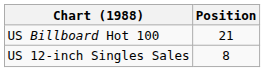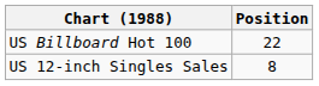 <table class="wikitable sortable">
 <tr>
 <th>Chart (1988)</th>
 <th>Position</th>
 </tr>
 <tr>
 <td>US <em>Billboard</em> Hot 100</td>
-<td style="text-align:center;">21</td>
+<td style="text-align:center;">22</td>
 </tr>
 <tr>
 <td>US 12-inch Singles Sales</td>
 <td style="text-align:center;">8</td>
 </tr>
 </table>
